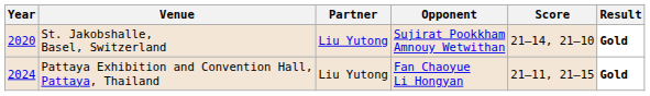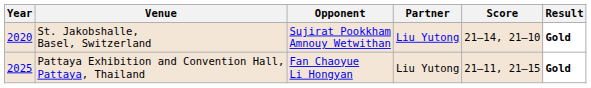 <table class="sortable wikitable" style="font-size: 90%;">
 <tr>
 <th>Year</th>
 <th>Venue</th>
+<th>Opponent</th>
 <th>Partner</th>
-<th>Opponent</th>
 <th>Score</th>
 <th>Result</th>
 </tr>
 <tr style="background:#F3E6D7">
 <td align="center"><a href='#'>2020</a></td>
 <td align="left">St. Jakobshalle,<br>Basel, Switzerland</td>
+<td align="left"> <a href='#'>Sujirat Pookkham</a><br> <a href='#'>Amnouy Wetwithan</a></td>
 <td align="left"> <a href='#'>Liu Yutong</a></td>
-<td align="left"> <a href='#'>Sujirat Pookkham</a><br> <a href='#'>Amnouy Wetwithan</a></td>
 <td align="left">21–14, 21–10</td>
 <td style="text-align:left; background:white"> <strong>Gold</strong></td>
 </tr>
 <tr style="background:#F3E6D7">
-<td align="center"><a href='#'>2024</a></td>
+<td align="center"><a href='#'>2025</a></td>
 <td align="left">Pattaya Exhibition and Convention Hall,<br><a href='#'>Pattaya</a>, Thailand</td>
+<td align="left"> <a href='#'>Fan Chaoyue</a><br> <a href='#'>Li Hongyan</a></td>
 <td align="left"> Liu Yutong</td>
-<td align="left"> <a href='#'>Fan Chaoyue</a><br> <a href='#'>Li Hongyan</a></td>
 <td align="left">21–11, 21–15</td>
 <td style="text-align:left; background:white"> <strong>Gold</strong></td>
 </tr>
 </table>
